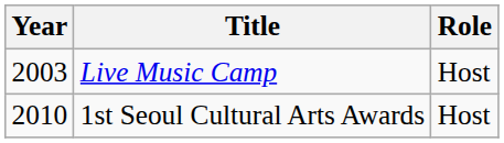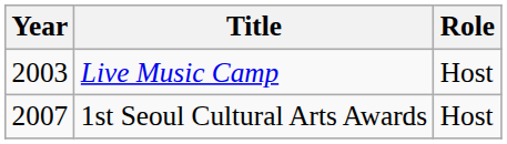 <table class="wikitable sortable" border="1">
 <tr>
 <th>Year</th>
 <th>Title</th>
 <th>Role</th>
 </tr>
 <tr>
 <td>2003</td>
 <td><em><a href='#'>Live Music Camp</a></em></td>
 <td>Host</td>
 </tr>
 <tr>
-<td>2010</td>
+<td>2007</td>
 <td>1st Seoul Cultural Arts Awards</td>
 <td>Host</td>
 </tr>
 </table>
